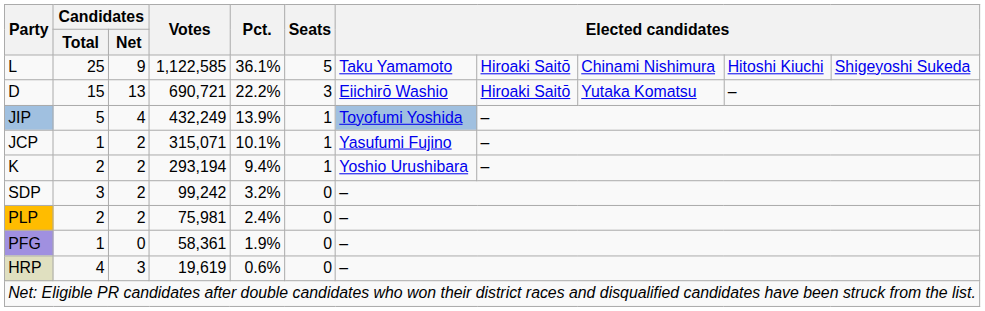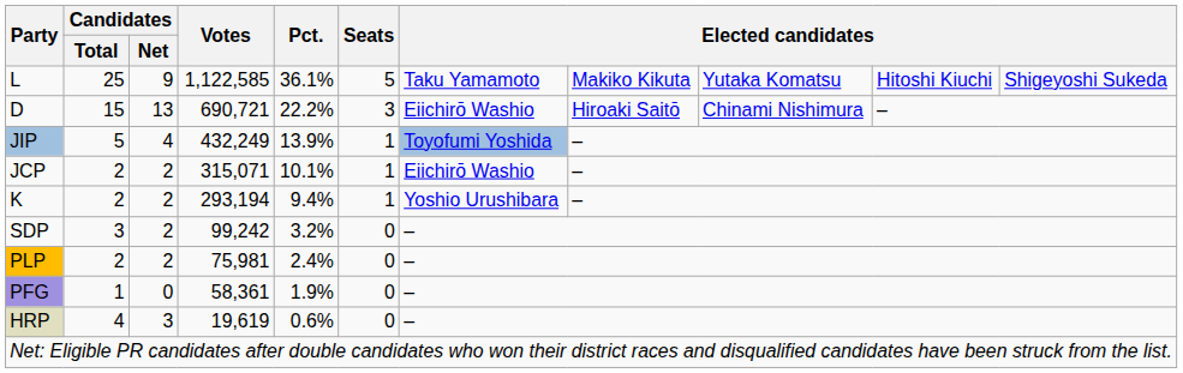 <table class="wikitable">
 <tr>
 <th rowspan="2">Party</th>
 <th colspan="2">Candidates</th>
 <th rowspan="2">Votes</th>
 <th rowspan="2">Pct.</th>
 <th rowspan="2">Seats</th>
 <th colspan="5" rowspan="2">Elected candidates</th>
 </tr>
 <tr>
 <th>Total</th>
 <th>Net</th>
 </tr>
 <tr>
 <td>L</td>
 <td align="right">25</td>
 <td align="right">9</td>
 <td align="right">1,122,585</td>
 <td align="right">36.1%</td>
 <td align="right">5</td>
 <td><a href='#'>Taku Yamamoto</a></td>
-<td><a href='#'>Hiroaki Saitō</a></td>
-<td><a href='#'>Chinami Nishimura</a></td>
+<td><a href='#'>Makiko Kikuta</a></td>
+<td><a href='#'>Yutaka Komatsu</a></td>
 <td><a href='#'>Hitoshi Kiuchi</a></td>
 <td><a href='#'>Shigeyoshi Sukeda</a></td>
 </tr>
 <tr>
 <td>D</td>
 <td align="right">15</td>
 <td align="right">13</td>
 <td align="right">690,721</td>
 <td align="right">22.2%</td>
 <td align="right">3</td>
 <td><a href='#'>Eiichirō Washio</a></td>
 <td><a href='#'>Hiroaki Saitō</a></td>
-<td><a href='#'>Yutaka Komatsu</a></td>
+<td><a href='#'>Chinami Nishimura</a></td>
 <td colspan="2">–</td>
 </tr>
 <tr>
 <td bgcolor="#A0C0E0">JIP</td>
 <td align="right">5</td>
 <td align="right">4</td>
 <td align="right">432,249</td>
 <td align="right">13.9%</td>
 <td align="right">1</td>
 <td bgcolor="#A0C0E0"><a href='#'>Toyofumi Yoshida</a></td>
 <td colspan="4">–</td>
 </tr>
 <tr>
 <td>JCP</td>
-<td align="right">1</td>
+<td align="right">2</td>
 <td align="right">2</td>
 <td align="right">315,071</td>
 <td align="right">10.1%</td>
 <td align="right">1</td>
-<td><a href='#'>Yasufumi Fujino</a></td>
+<td><a href='#'>Eiichirō Washio</a></td>
 <td colspan="4">–</td>
 </tr>
 <tr>
 <td>K</td>
 <td align="right">2</td>
 <td align="right">2</td>
 <td align="right">293,194</td>
 <td align="right">9.4%</td>
 <td align="right">1</td>
 <td><a href='#'>Yoshio Urushibara</a></td>
 <td colspan="4">–</td>
 </tr>
 <tr>
 <td>SDP</td>
 <td align="right">3</td>
 <td align="right">2</td>
 <td align="right">99,242</td>
 <td align="right">3.2%</td>
 <td align="right">0</td>
 <td colspan="5">–</td>
 </tr>
 <tr>
 <td bgcolor="#FFBC00">PLP</td>
 <td align="right">2</td>
 <td align="right">2</td>
 <td align="right">75,981</td>
 <td align="right">2.4%</td>
 <td align="right">0</td>
 <td colspan="5">–</td>
 </tr>
 <tr>
 <td bgcolor="#A090E0">PFG</td>
 <td align="right">1</td>
 <td align="right">0</td>
 <td align="right">58,361</td>
 <td align="right">1.9%</td>
 <td align="right">0</td>
 <td colspan="5">–</td>
 </tr>
 <tr>
 <td bgcolor="#E0E0C0">HRP</td>
 <td align="right">4</td>
 <td align="right">3</td>
 <td align="right">19,619</td>
 <td align="right">0.6%</td>
 <td align="right">0</td>
 <td colspan="5">–</td>
 </tr>
 <tr>
 <td colspan="11"><em>Net: Eligible PR candidates after double candidates who won their district races and disqualified candidates have been struck from the list.</em></td>
 </tr>
 </table>
